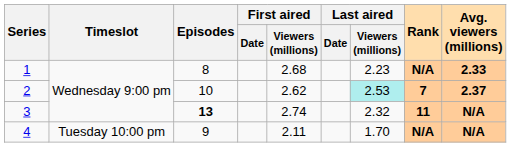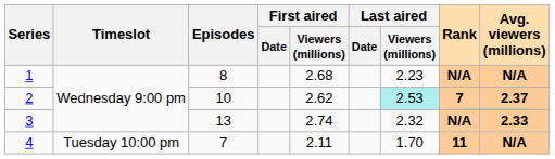 <table class="wikitable">
 <tr>
 <th rowspan="2">Series</th>
 <th rowspan="2">Timeslot</th>
 <th rowspan="2">Episodes</th>
 <th colspan="2">First aired</th>
 <th colspan="2">Last aired</th>
 <th rowspan="2" style="background:#ffdead;">Rank</th>
 <th rowspan="2" style="background:#ffdead;">Avg. <br> viewers <br> (millions)</th>
 </tr>
 <tr>
 <th><small><strong>Date</strong></small></th>
 <th><small><strong>Viewers</strong> <br> <strong>(millions)</strong></small></th>
 <th><small><strong>Date</strong></small></th>
 <th><small><strong>Viewers</strong> <br> <strong>(millions)</strong></small></th>
 </tr>
 <tr>
 <td align="center"><a href='#'>1</a></td>
 <td rowspan="3" align="center">Wednesday 9:00 pm</td>
 <td align="center">8</td>
 <td></td>
 <td align="center">2.68</td>
 <td></td>
 <td align="center">2.23</td>
 <td style="background:#fc9; text-align:center;"><strong>N/A</strong></td>
-<td style="background:#fc9; text-align:center;"><strong>2.33</strong></td>
+<td style="background:#fc9; text-align:center;"><strong>N/A</strong></td>
 </tr>
 <tr>
 <td align="center"><a href='#'>2</a></td>
 <td align="center">10</td>
 <td></td>
 <td align="center">2.62</td>
 <td></td>
 <td align="center" style="background: paleturquoise;">2.53</td>
 <td style="background:#fc9; text-align:center;"><strong>7</strong></td>
 <td style="background:#fc9; text-align:center;"><strong>2.37</strong></td>
 </tr>
 <tr>
 <td align="center"><a href='#'>3</a></td>
-<td align="center"><strong>13</strong></td>
+<td align="center">13</td>
 <td></td>
 <td align="center">2.74</td>
 <td></td>
 <td align="center">2.32</td>
-<td style="background:#fc9; text-align:center;"><strong>11</strong></td>
 <td style="background:#fc9; text-align:center;"><strong>N/A</strong></td>
+<td style="background:#fc9; text-align:center;"><strong>2.33</strong></td>
 </tr>
 <tr>
 <td align="center"><a href='#'>4</a></td>
 <td align="center">Tuesday 10:00 pm</td>
-<td align="center">9</td>
+<td align="center">7</td>
 <td></td>
 <td align="center">2.11</td>
 <td></td>
 <td align="center">1.70</td>
-<td style="background:#fc9; text-align:center;"><strong>N/A</strong></td>
+<td style="background:#fc9; text-align:center;"><strong>11</strong></td>
 <td style="background:#fc9; text-align:center;"><strong>N/A</strong></td>
 </tr>
 </table>
